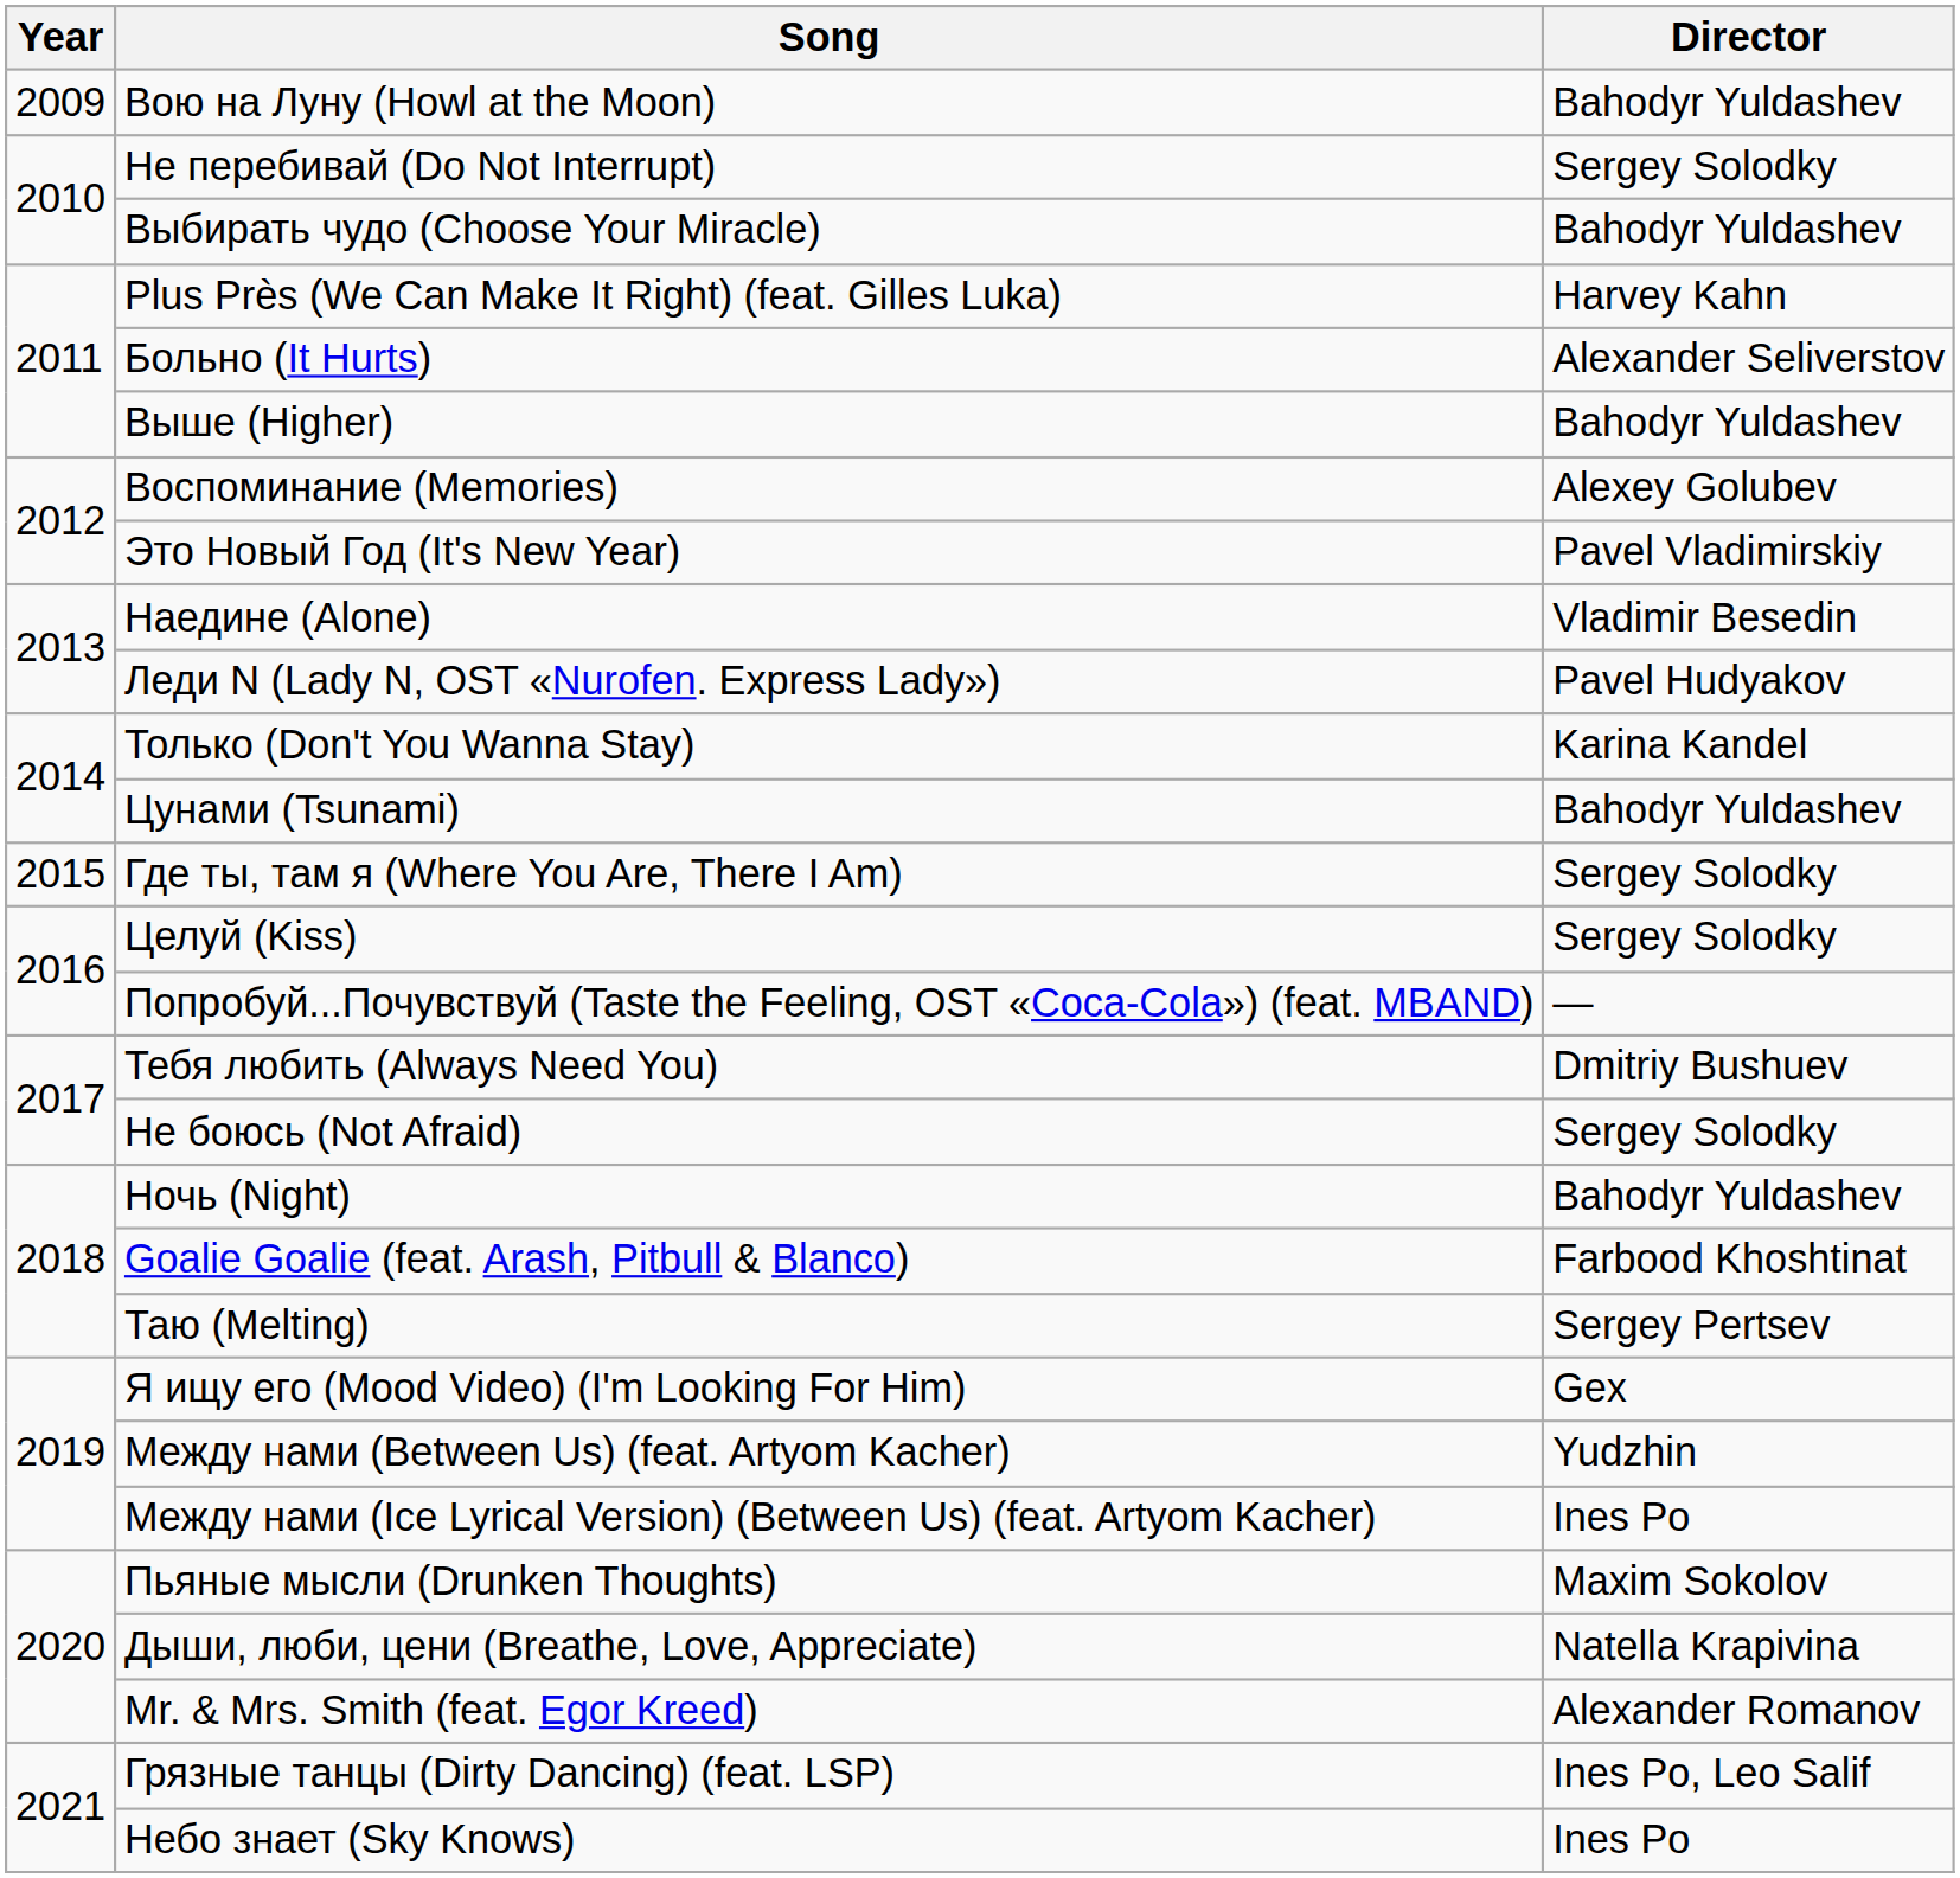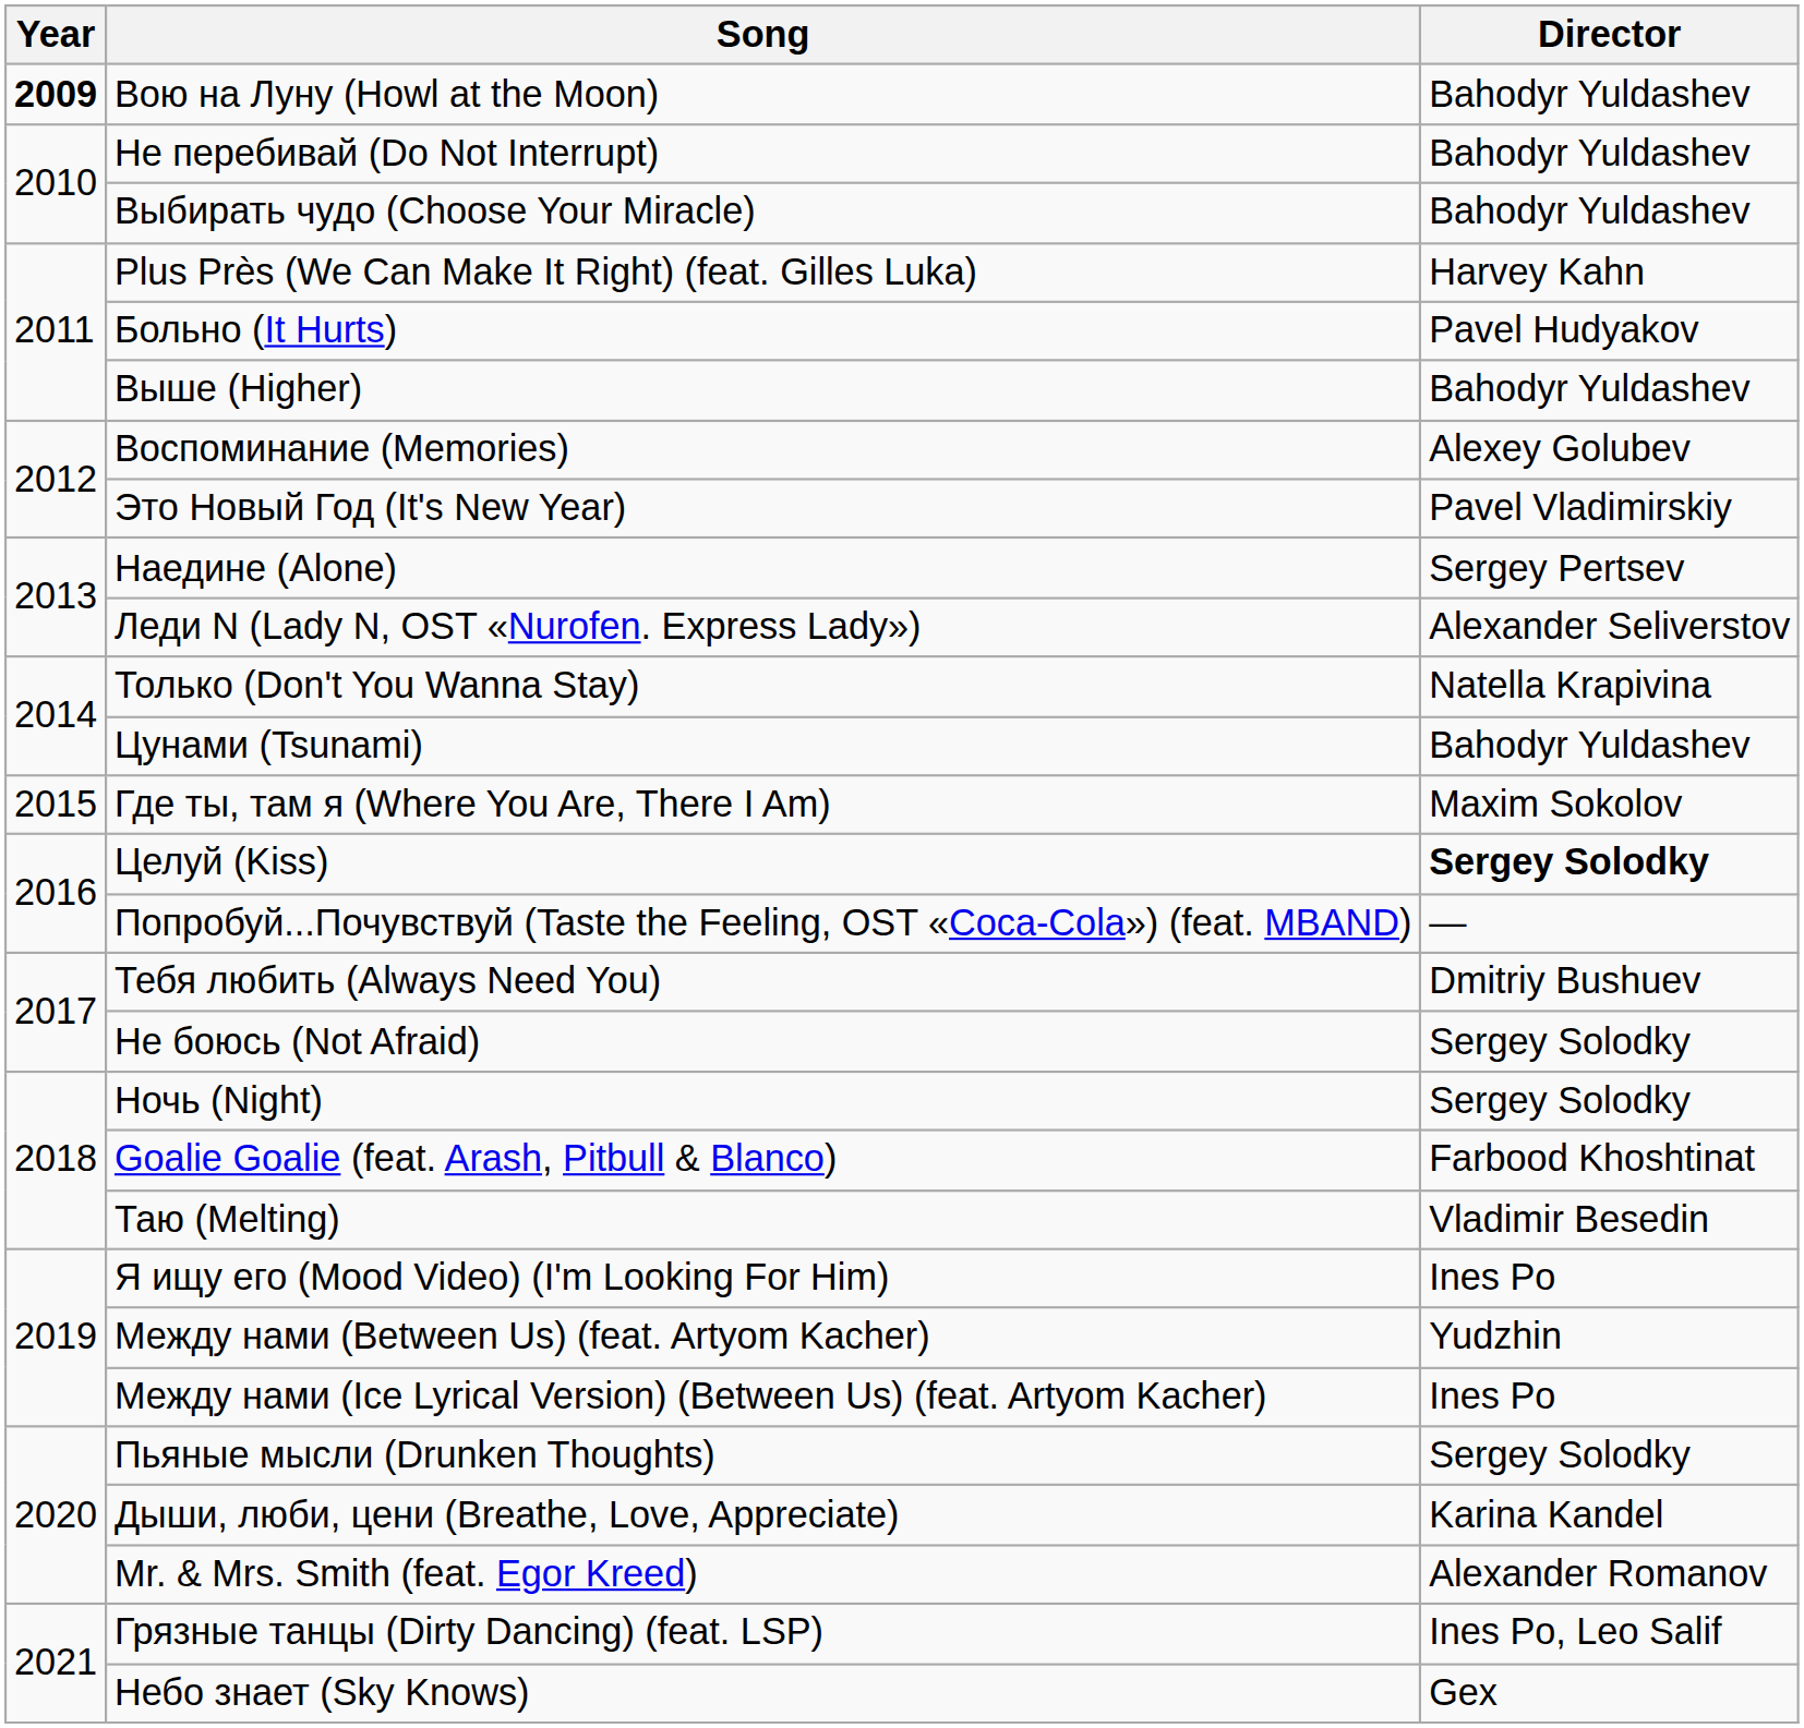 <table class="wikitable">
 <tr>
 <th>Year</th>
 <th>Song</th>
 <th>Director</th>
 </tr>
 <tr>
-<td>2009</td>
+<td><strong>2009</strong></td>
 <td>Вою на Луну <span>(Howl at the Moon)</span></td>
 <td>Bahodyr Yuldashev</td>
 </tr>
 <tr>
 <td rowspan="2">2010</td>
 <td>Не перебивай <span>(Do Not Interrupt)</span></td>
-<td>Sergey Solodky</td>
+<td>Bahodyr Yuldashev</td>
 </tr>
 <tr>
 <td>Выбирать чудо <span>(Choose Your Miracle)</span></td>
 <td>Bahodyr Yuldashev</td>
 </tr>
 <tr>
 <td rowspan="3">2011</td>
 <td>Plus Près <span>(We Can Make It Right)</span> <span>(feat. Gilles Luka)</span></td>
 <td>Harvey Kahn</td>
 </tr>
 <tr>
 <td>Больно <span>(<a href='#'>It Hurts</a>)</span></td>
-<td>Alexander Seliverstov</td>
+<td>Pavel Hudyakov</td>
 </tr>
 <tr>
 <td>Выше <span>(Higher)</span></td>
 <td>Bahodyr Yuldashev</td>
 </tr>
 <tr>
 <td rowspan="2">2012</td>
 <td>Воспоминание <span>(Memories)</span></td>
 <td>Alexey Golubev</td>
 </tr>
 <tr>
 <td>Это Новый Год <span>(It's New Year)</span></td>
 <td>Pavel Vladimirskiy</td>
 </tr>
 <tr>
 <td rowspan="2">2013</td>
 <td>Наедине <span>(Alone)</span></td>
-<td>Vladimir Besedin</td>
+<td>Sergey Pertsev</td>
 </tr>
 <tr>
 <td>Леди N <span>(Lady N, OST «<a href='#'>Nurofen</a>. Express Lady»)</span></td>
-<td>Pavel Hudyakov</td>
+<td>Alexander Seliverstov</td>
 </tr>
 <tr>
 <td rowspan="2">2014</td>
 <td>Только <span>(Don't You Wanna Stay)</span></td>
-<td>Karina Kandel</td>
+<td>Natella Krapivina</td>
 </tr>
 <tr>
 <td>Цунами <span>(Tsunami)</span></td>
 <td>Bahodyr Yuldashev</td>
 </tr>
 <tr>
 <td>2015</td>
 <td>Где ты, там я <span>(Where You Are, There I Am)</span></td>
-<td>Sergey Solodky</td>
+<td>Maxim Sokolov</td>
 </tr>
 <tr>
 <td rowspan="2">2016</td>
 <td>Целуй <span>(Kiss)</span></td>
-<td>Sergey Solodky</td>
+<td><strong>Sergey Solodky</strong></td>
 </tr>
 <tr>
 <td>Попробуй...Почувствуй <span>(Taste the Feeling, OST «<a href='#'>Coca-Cola</a>»)</span> <span>(feat. <a href='#'>MBAND</a>)</span></td>
 <td>—</td>
 </tr>
 <tr>
 <td rowspan="2">2017</td>
 <td>Тебя любить <span>(Always Need You)</span></td>
 <td>Dmitriy Bushuev</td>
 </tr>
 <tr>
 <td>Не боюсь <span>(Not Afraid)</span></td>
 <td>Sergey Solodky</td>
 </tr>
 <tr>
 <td rowspan="3">2018</td>
 <td>Ночь <span>(Night)</span></td>
-<td>Bahodyr Yuldashev</td>
+<td>Sergey Solodky</td>
 </tr>
 <tr>
 <td><a href='#'>Goalie Goalie</a> <span>(feat. <a href='#'>Arash</a>, <a href='#'>Pitbull</a> & <a href='#'>Blanco</a>)</span></td>
 <td>Farbood Khoshtinat</td>
 </tr>
 <tr>
 <td>Таю <span>(Melting)</span></td>
-<td>Sergey Pertsev</td>
+<td>Vladimir Besedin</td>
 </tr>
 <tr>
 <td rowspan="3">2019</td>
 <td>Я ищу его <span>(Mood Video)</span> <span>(I'm Looking For Him)</span></td>
-<td>Gex</td>
+<td>Ines Po</td>
 </tr>
 <tr>
 <td>Между нами <span>(Between Us)</span> <span>(feat. Artyom Kacher)</span></td>
 <td>Yudzhin</td>
 </tr>
 <tr>
 <td>Между нами <span>(Ice Lyrical Version)</span> <span>(Between Us)</span> <span>(feat. Artyom Kacher)</span></td>
 <td>Ines Po</td>
 </tr>
 <tr>
 <td rowspan="3">2020</td>
 <td>Пьяные мысли <span>(Drunken Thoughts)</span></td>
-<td>Maxim Sokolov</td>
+<td>Sergey Solodky</td>
 </tr>
 <tr>
 <td>Дыши, люби, цени <span>(Breathe, Love, Appreciate)</span></td>
-<td>Natella Krapivina</td>
+<td>Karina Kandel</td>
 </tr>
 <tr>
 <td>Mr. & Mrs. Smith <span>(feat. <a href='#'>Egor Kreed</a>)</span></td>
 <td>Alexander Romanov</td>
 </tr>
 <tr>
 <td rowspan="2">2021</td>
 <td>Грязные танцы <span>(Dirty Dancing)</span> <span>(feat. LSP)</span></td>
 <td>Ines Po, Leo Salif</td>
 </tr>
 <tr>
 <td>Небо знает <span>(Sky Knows)</span></td>
-<td>Ines Po</td>
+<td>Gex</td>
 </tr>
 <tr>
 </tr>
 </table>
